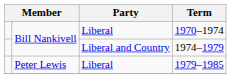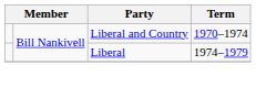 <table class="wikitable">
 <tr>
 <th colspan=2>Member</th>
 <th>Party</th>
 <th>Term</th>
 </tr>
 <tr>
 <td> </td>
 <td rowspan="2"><a href='#'>Bill Nankivell</a></td>
-<td><a href='#'>Liberal</a></td>
+<td><a href='#'>Liberal and Country</a></td>
 <td><a href='#'>1970</a>–1974</td>
 </tr>
 <tr>
 <td> </td>
-<td><a href='#'>Liberal and Country</a></td>
+<td><a href='#'>Liberal</a></td>
 <td>1974–<a href='#'>1979</a></td>
-</tr>
-<tr>
-<td> </td>
-<td><a href='#'>Peter Lewis</a></td>
-<td><a href='#'>Liberal</a></td>
-<td><a href='#'>1979</a>–<a href='#'>1985</a></td>
 </tr>
 <tr>
 </tr>
 </table>
